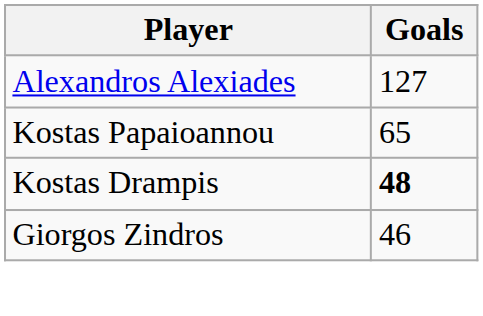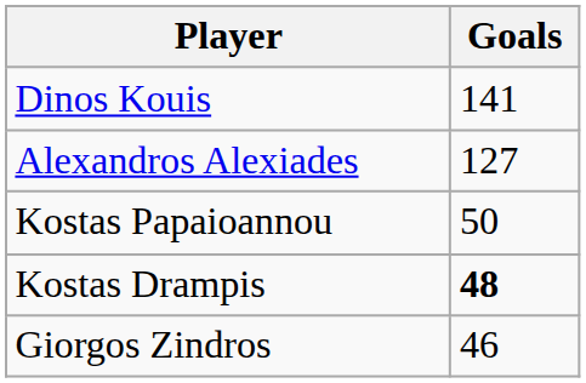 <table class="wikitable">
 <tr>
 <th width=175>Player</th>
 <th width=45>Goals</th>
+</tr>
+<tr>
+<td> <a href='#'>Dinos Kouis</a></td>
+<td>141</td>
 </tr>
 <tr>
 <td> <a href='#'>Alexandros Alexiades</a></td>
 <td>127</td>
 </tr>
 <tr>
 <td> Kostas Papaioannou</td>
-<td>65</td>
+<td>50</td>
 </tr>
 <tr>
 <td> Kostas Drampis</td>
 <td><strong>48</strong></td>
 </tr>
 <tr>
 <td>  Giorgos Zindros</td>
 <td>46</td>
 </tr>
 </table>
